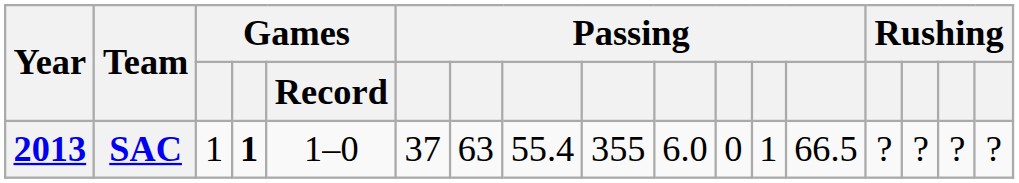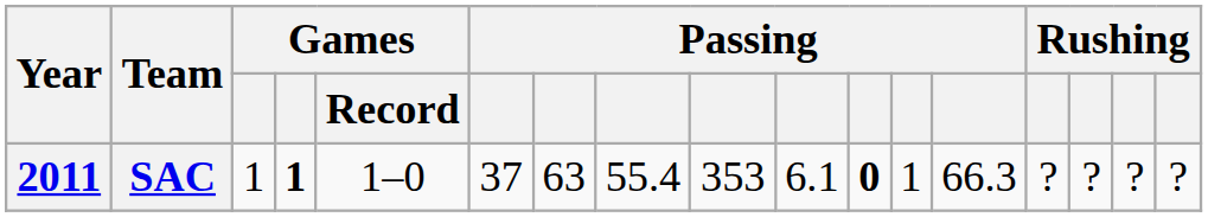 <table class="wikitable" style="text-align:center;">
 <tr>
 <th rowspan="2">Year</th>
 <th rowspan="2">Team</th>
 <th colspan="3">Games</th>
 <th colspan="8">Passing</th>
 <th colspan="4">Rushing</th>
 </tr>
 <tr>
 <th></th>
 <th></th>
 <th>Record</th>
 <th></th>
 <th></th>
 <th></th>
 <th></th>
 <th></th>
 <th></th>
 <th></th>
 <th></th>
 <th></th>
 <th></th>
 <th></th>
 <th></th>
 </tr>
 <tr>
-<th><a href='#'>2013</a></th>
+<th><a href='#'>2011</a></th>
 <th><a href='#'>SAC</a></th>
 <td>1</td>
 <td><strong>1</strong></td>
 <td>1–0</td>
 <td>37</td>
 <td>63</td>
 <td>55.4</td>
-<td>355</td>
-<td>6.0</td>
-<td>0</td>
+<td>353</td>
+<td>6.1</td>
+<td><strong>0</strong></td>
 <td>1</td>
-<td>66.5</td>
+<td>66.3</td>
 <td>?</td>
 <td>?</td>
 <td>?</td>
 <td>?</td>
 </tr>
 </table>
